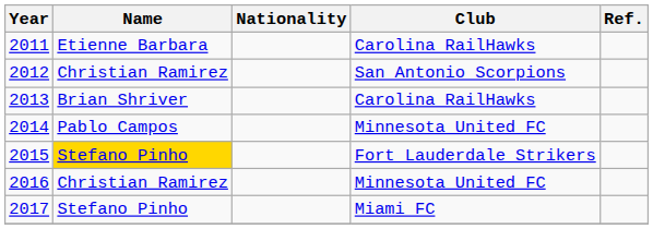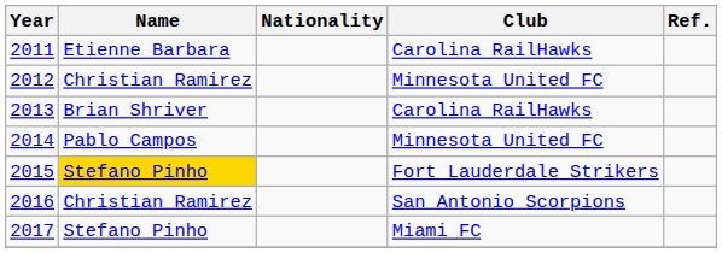 <table class="wikitable sortable">
 <tr>
 <th>Year</th>
 <th>Name</th>
 <th>Nationality</th>
 <th>Club</th>
 <th>Ref.</th>
 </tr>
 <tr>
 <td><a href='#'>2011</a></td>
 <td><a href='#'>Etienne Barbara</a></td>
 <td></td>
 <td><a href='#'>Carolina RailHawks</a></td>
 <td></td>
 </tr>
 <tr>
 <td><a href='#'>2012</a></td>
 <td><a href='#'>Christian Ramirez</a></td>
 <td></td>
-<td><a href='#'>San Antonio Scorpions</a></td>
+<td><a href='#'>Minnesota United FC</a></td>
 <td></td>
 </tr>
 <tr>
 <td><a href='#'>2013</a></td>
 <td><a href='#'>Brian Shriver</a></td>
 <td></td>
 <td><a href='#'>Carolina RailHawks</a></td>
 <td></td>
 </tr>
 <tr>
 <td><a href='#'>2014</a></td>
 <td><a href='#'>Pablo Campos</a></td>
 <td></td>
 <td><a href='#'>Minnesota United FC</a></td>
 <td></td>
 </tr>
 <tr>
 <td><a href='#'>2015</a></td>
 <td style="background: gold;"><a href='#'>Stefano Pinho</a></td>
 <td></td>
 <td><a href='#'>Fort Lauderdale Strikers</a></td>
 <td></td>
 </tr>
 <tr>
 <td><a href='#'>2016</a></td>
 <td><a href='#'>Christian Ramirez</a></td>
 <td></td>
-<td><a href='#'>Minnesota United FC</a></td>
+<td><a href='#'>San Antonio Scorpions</a></td>
 <td></td>
 </tr>
 <tr>
 <td><a href='#'>2017</a></td>
 <td><a href='#'>Stefano Pinho</a></td>
 <td></td>
 <td><a href='#'>Miami FC</a></td>
 <td></td>
 </tr>
 <tr>
 </tr>
 </table>
